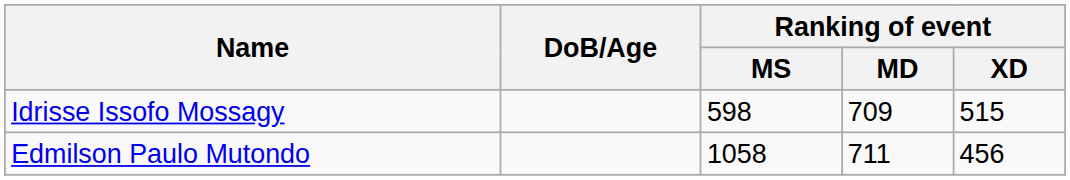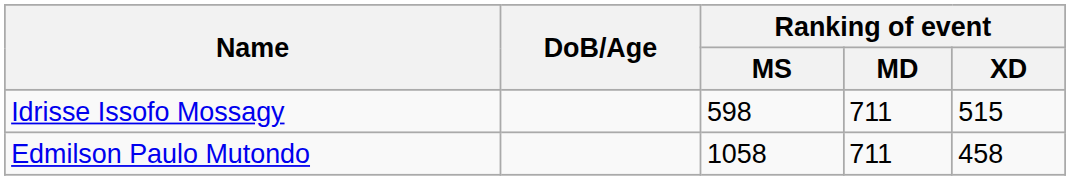 <table class="wikitable" style="width:600px; font-size:95%;">
 <tr>
 <th rowspan="2" align="left">Name</th>
 <th rowspan="2" align="left">DoB/Age</th>
 <th colspan="3" align="center">Ranking of event</th>
 </tr>
 <tr>
 <th align="center">MS</th>
 <th>MD</th>
 <th align="center">XD</th>
 </tr>
 <tr>
 <td><a href='#'>Idrisse Issofo Mossagy</a></td>
 <td></td>
 <td>598</td>
-<td>709</td>
+<td>711</td>
 <td>515</td>
 </tr>
 <tr>
 <td><a href='#'>Edmilson Paulo Mutondo</a></td>
 <td></td>
 <td>1058</td>
 <td>711</td>
-<td>456</td>
+<td>458</td>
 </tr>
 </table>
